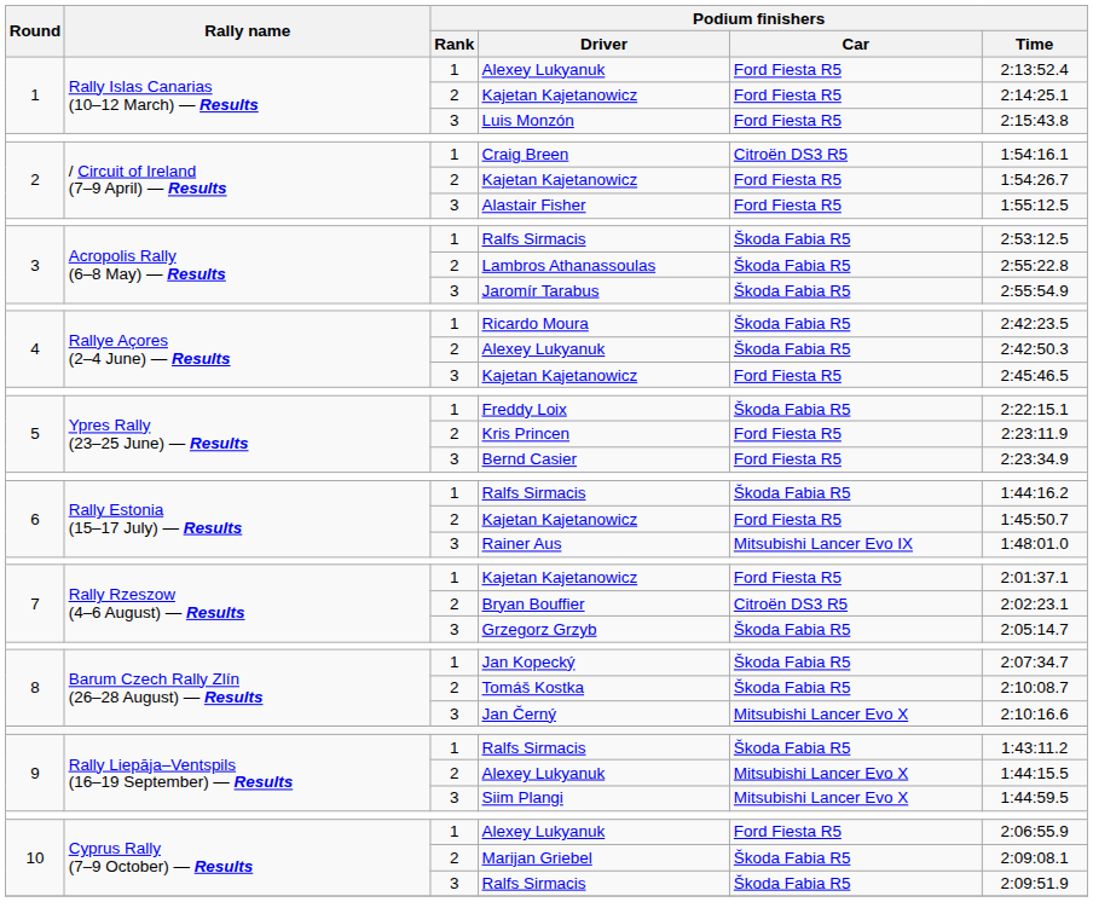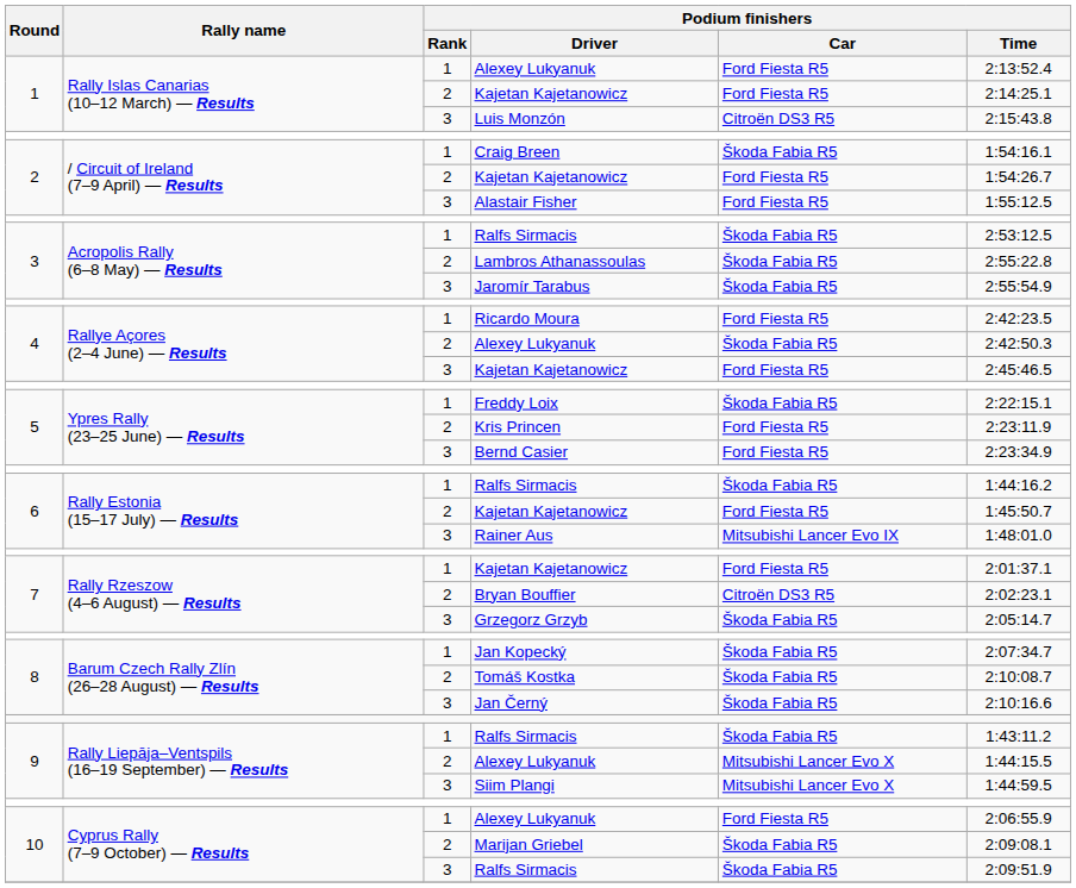 <table class="wikitable" style="font-size:85%;">
 <tr>
 <th rowspan=2>Round</th>
 <th style="width:22em" rowspan=2>Rally name</th>
 <th colspan=4>Podium finishers</th>
 </tr>
 <tr>
 <th>Rank</th>
 <th style="width:15em">Driver</th>
 <th style="width:15em">Car</th>
 <th style="width:6em">Time</th>
 </tr>
 <tr>
 <td rowspan=3 align=center>1</td>
 <td rowspan=3> <a href='#'>Rally Islas Canarias</a><br>(10–12 March) — <strong><em><a href='#'>Results</a></em></strong></td>
 <td align=center>1</td>
 <td> <a href='#'>Alexey Lukyanuk</a></td>
 <td><a href='#'>Ford Fiesta R5</a></td>
 <td align=center>2:13:52.4</td>
 </tr>
 <tr>
 <td align=center>2</td>
 <td> <a href='#'>Kajetan Kajetanowicz</a></td>
 <td><a href='#'>Ford Fiesta R5</a></td>
 <td align=center>2:14:25.1</td>
 </tr>
 <tr>
 <td align=center>3</td>
 <td> <a href='#'>Luis Monzón</a></td>
-<td><a href='#'>Ford Fiesta R5</a></td>
+<td><a href='#'>Citroën DS3 R5</a></td>
 <td align=center>2:15:43.8</td>
 </tr>
 <tr style="background:white;">
 <td colspan="6"></td>
 </tr>
 <tr>
 <td rowspan=3 align=center>2</td>
 <td rowspan=3>/ <a href='#'>Circuit of Ireland</a><br>(7–9 April) — <strong><em><a href='#'>Results</a></em></strong></td>
 <td align=center>1</td>
 <td> <a href='#'>Craig Breen</a></td>
-<td><a href='#'>Citroën DS3 R5</a></td>
+<td><a href='#'>Škoda Fabia R5</a></td>
 <td align=center>1:54:16.1</td>
 </tr>
 <tr>
 <td align=center>2</td>
 <td> <a href='#'>Kajetan Kajetanowicz</a></td>
 <td><a href='#'>Ford Fiesta R5</a></td>
 <td align=center>1:54:26.7</td>
 </tr>
 <tr>
 <td align=center>3</td>
 <td> <a href='#'>Alastair Fisher</a></td>
 <td><a href='#'>Ford Fiesta R5</a></td>
 <td align=center>1:55:12.5</td>
 </tr>
 <tr style="background:white;">
 <td colspan="6"></td>
 </tr>
 <tr>
 <td rowspan=3 align=center>3</td>
 <td rowspan=3> <a href='#'>Acropolis Rally</a><br>(6–8 May) — <strong><em><a href='#'>Results</a></em></strong></td>
 <td align=center>1</td>
 <td> <a href='#'>Ralfs Sirmacis</a></td>
 <td><a href='#'>Škoda Fabia R5</a></td>
 <td align=center>2:53:12.5</td>
 </tr>
 <tr>
 <td align=center>2</td>
 <td> <a href='#'>Lambros Athanassoulas</a></td>
 <td><a href='#'>Škoda Fabia R5</a></td>
 <td align=center>2:55:22.8</td>
 </tr>
 <tr>
 <td align=center>3</td>
 <td> <a href='#'>Jaromír Tarabus</a></td>
 <td><a href='#'>Škoda Fabia R5</a></td>
 <td align=center>2:55:54.9</td>
 </tr>
 <tr style="background:white;">
 <td colspan="6"></td>
 </tr>
 <tr>
 <td rowspan=3 align=center>4</td>
 <td rowspan=3> <a href='#'>Rallye Açores</a><br>(2–4 June) — <strong><em><a href='#'>Results</a></em></strong></td>
 <td align=center>1</td>
 <td> <a href='#'>Ricardo Moura</a></td>
-<td><a href='#'>Škoda Fabia R5</a></td>
+<td><a href='#'>Ford Fiesta R5</a></td>
 <td align=center>2:42:23.5</td>
 </tr>
 <tr>
 <td align=center>2</td>
 <td> <a href='#'>Alexey Lukyanuk</a></td>
 <td><a href='#'>Škoda Fabia R5</a></td>
 <td align=center>2:42:50.3</td>
 </tr>
 <tr>
 <td align=center>3</td>
 <td> <a href='#'>Kajetan Kajetanowicz</a></td>
 <td><a href='#'>Ford Fiesta R5</a></td>
 <td align=center>2:45:46.5</td>
 </tr>
 <tr style="background:white;">
 <td colspan="6"></td>
 </tr>
 <tr>
 <td rowspan=3 align=center>5</td>
 <td rowspan=3> <a href='#'>Ypres Rally</a><br>(23–25 June) — <strong><em><a href='#'>Results</a></em></strong></td>
 <td align=center>1</td>
 <td> <a href='#'>Freddy Loix</a></td>
 <td><a href='#'>Škoda Fabia R5</a></td>
 <td align=center>2:22:15.1</td>
 </tr>
 <tr>
 <td align=center>2</td>
 <td> <a href='#'>Kris Princen</a></td>
 <td><a href='#'>Ford Fiesta R5</a></td>
 <td align=center>2:23:11.9</td>
 </tr>
 <tr>
 <td align=center>3</td>
 <td> <a href='#'>Bernd Casier</a></td>
 <td><a href='#'>Ford Fiesta R5</a></td>
 <td align=center>2:23:34.9</td>
 </tr>
 <tr style="background:white;">
 <td colspan="6"></td>
 </tr>
 <tr>
 <td rowspan=3 align=center>6</td>
 <td rowspan=3> <a href='#'>Rally Estonia</a><br>(15–17 July) — <strong><em><a href='#'>Results</a></em></strong></td>
 <td align=center>1</td>
 <td> <a href='#'>Ralfs Sirmacis</a></td>
 <td><a href='#'>Škoda Fabia R5</a></td>
 <td align=center>1:44:16.2</td>
 </tr>
 <tr>
 <td align=center>2</td>
 <td> <a href='#'>Kajetan Kajetanowicz</a></td>
 <td><a href='#'>Ford Fiesta R5</a></td>
 <td align=center>1:45:50.7</td>
 </tr>
 <tr>
 <td align=center>3</td>
 <td> <a href='#'>Rainer Aus</a></td>
 <td><a href='#'>Mitsubishi Lancer Evo IX</a></td>
 <td align=center>1:48:01.0</td>
 </tr>
 <tr style="background:white;">
 <td colspan="6"></td>
 </tr>
 <tr>
 <td rowspan=3 align=center>7</td>
 <td rowspan=3> <a href='#'>Rally Rzeszow</a><br>(4–6 August) — <strong><em><a href='#'>Results</a></em></strong></td>
 <td align=center>1</td>
 <td> <a href='#'>Kajetan Kajetanowicz</a></td>
 <td><a href='#'>Ford Fiesta R5</a></td>
 <td align=center>2:01:37.1</td>
 </tr>
 <tr>
 <td align=center>2</td>
 <td> <a href='#'>Bryan Bouffier</a></td>
 <td><a href='#'>Citroën DS3 R5</a></td>
 <td align=center>2:02:23.1</td>
 </tr>
 <tr>
 <td align=center>3</td>
 <td> <a href='#'>Grzegorz Grzyb</a></td>
 <td><a href='#'>Škoda Fabia R5</a></td>
 <td align=center>2:05:14.7</td>
 </tr>
 <tr style="background:white;">
 <td colspan="6"></td>
 </tr>
 <tr>
 <td rowspan=3 align=center>8</td>
 <td rowspan=3> <a href='#'>Barum Czech Rally Zlín</a><br>(26–28 August) — <strong><em><a href='#'>Results</a></em></strong></td>
 <td align=center>1</td>
 <td> <a href='#'>Jan Kopecký</a></td>
 <td><a href='#'>Škoda Fabia R5</a></td>
 <td align=center>2:07:34.7</td>
 </tr>
 <tr>
 <td align=center>2</td>
 <td> <a href='#'>Tomáš Kostka</a></td>
 <td><a href='#'>Škoda Fabia R5</a></td>
 <td align=center>2:10:08.7</td>
 </tr>
 <tr>
 <td align=center>3</td>
 <td> <a href='#'>Jan Černý</a></td>
-<td><a href='#'>Mitsubishi Lancer Evo X</a></td>
+<td><a href='#'>Škoda Fabia R5</a></td>
 <td align=center>2:10:16.6</td>
 </tr>
 <tr style="background:white;">
 </tr>
 <tr>
 <td colspan="6"></td>
 </tr>
 <tr>
 <td rowspan=3 align=center>9</td>
 <td rowspan=3> <a href='#'>Rally Liepāja–Ventspils</a><br>(16–19 September) — <strong><em><a href='#'>Results</a></em></strong></td>
 <td align=center>1</td>
 <td> <a href='#'>Ralfs Sirmacis</a></td>
 <td><a href='#'>Škoda Fabia R5</a></td>
 <td align=center>1:43:11.2</td>
 </tr>
 <tr>
 <td align=center>2</td>
 <td> <a href='#'>Alexey Lukyanuk</a></td>
 <td><a href='#'>Mitsubishi Lancer Evo X</a></td>
 <td align=center>1:44:15.5</td>
 </tr>
 <tr>
 <td align=center>3</td>
 <td> <a href='#'>Siim Plangi</a></td>
 <td><a href='#'>Mitsubishi Lancer Evo X</a></td>
 <td align=center>1:44:59.5</td>
 </tr>
 <tr style="background:white;">
 <td colspan="6"></td>
 </tr>
 <tr>
 <td rowspan=3 align=center>10</td>
 <td rowspan=3> <a href='#'>Cyprus Rally</a><br>(7–9 October) — <strong><em><a href='#'>Results</a></em></strong></td>
 <td align=center>1</td>
 <td> <a href='#'>Alexey Lukyanuk</a></td>
 <td><a href='#'>Ford Fiesta R5</a></td>
 <td align=center>2:06:55.9</td>
 </tr>
 <tr>
 <td align=center>2</td>
 <td> <a href='#'>Marijan Griebel</a></td>
 <td><a href='#'>Škoda Fabia R5</a></td>
 <td align=center>2:09:08.1</td>
 </tr>
 <tr>
 <td align=center>3</td>
 <td> <a href='#'>Ralfs Sirmacis</a></td>
 <td><a href='#'>Škoda Fabia R5</a></td>
 <td align=center>2:09:51.9</td>
 </tr>
 <tr style="background:white;">
 </tr>
 </table>
